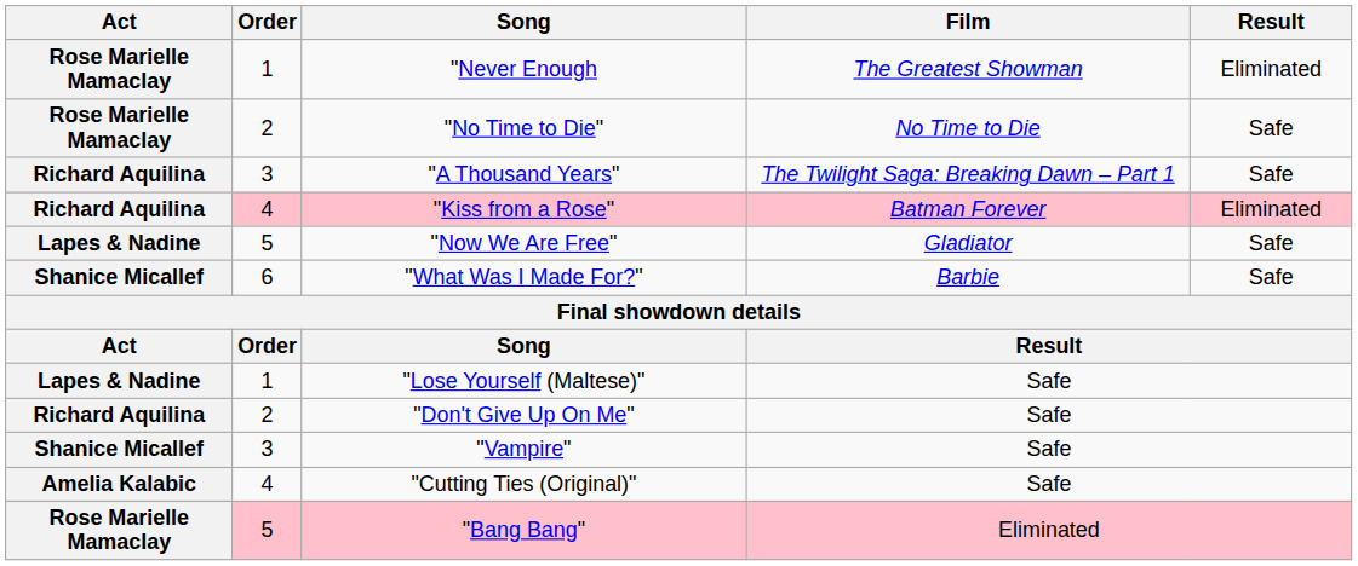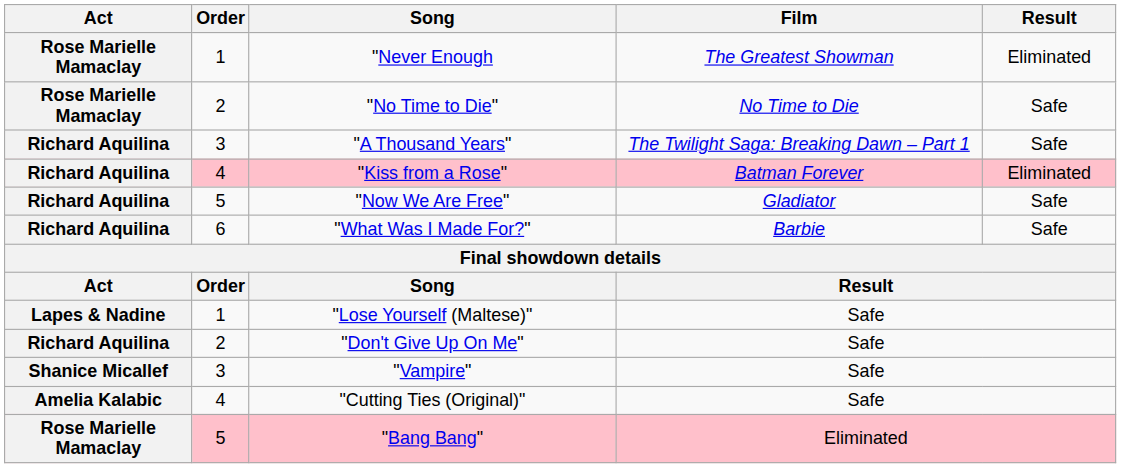 <table class="wikitable plainrowheaders" style="text-align:center;">
 <tr>
 <th scope="col" style="width:10em;">Act</th>
 <th scope="col">Order</th>
 <th scope="col" style="width:20em;">Song</th>
 <th scope="col" style="width:20em;">Film</th>
 <th scope="col" style="width:7em;">Result</th>
 </tr>
 <tr>
 <th scope="row">Rose Marielle Mamaclay</th>
 <td>1</td>
 <td>"<a href='#'>Never Enough</a></td>
 <td><em><a href='#'>The Greatest Showman</a></em></td>
 <td>Eliminated</td>
 </tr>
 <tr>
 <th scope="row">Rose Marielle Mamaclay</th>
 <td>2</td>
 <td>"<a href='#'>No Time to Die</a>"</td>
 <td><em><a href='#'>No Time to Die</a></em></td>
 <td>Safe</td>
 </tr>
 <tr>
 <th scope="row">Richard Aquilina</th>
 <td>3</td>
 <td>"<a href='#'>A Thousand Years</a>"</td>
 <td><em><a href='#'>The Twilight Saga: Breaking Dawn – Part 1</a></em></td>
 <td>Safe</td>
 </tr>
 <tr style="background:pink;">
 <th scope="row">Richard Aquilina</th>
 <td>4</td>
 <td>"<a href='#'>Kiss from a Rose</a>"</td>
 <td><em><a href='#'>Batman Forever</a></em></td>
 <td>Eliminated</td>
 </tr>
 <tr>
-<th scope="row">Lapes & Nadine</th>
+<th scope="row">Richard Aquilina</th>
 <td>5</td>
 <td>"<a href='#'>Now We Are Free</a>"</td>
 <td><em><a href='#'>Gladiator</a></em></td>
 <td>Safe</td>
 </tr>
 <tr>
-<th scope="row">Shanice Micallef</th>
+<th scope="row">Richard Aquilina</th>
 <td>6</td>
 <td>"<a href='#'>What Was I Made For?</a>"</td>
 <td><em><a href='#'>Barbie</a></em></td>
 <td>Safe</td>
 </tr>
 <tr>
 <th colspan="5">Final showdown details</th>
 </tr>
 <tr>
 <th scope="col" style="width:10em;">Act</th>
 <th scope="col">Order</th>
 <th scope="col">Song</th>
 <th scope="col" colspan="2" style="width:6em;">Result</th>
 </tr>
 <tr>
 <th scope="row">Lapes & Nadine</th>
 <td>1</td>
 <td>"<a href='#'>Lose Yourself</a> (Maltese)"</td>
 <td colspan="2">Safe</td>
 </tr>
 <tr>
 <th scope="row">Richard Aquilina</th>
 <td>2</td>
 <td>"<a href='#'>Don't Give Up On Me</a>"</td>
 <td colspan="2">Safe</td>
 </tr>
 <tr>
 <th scope="row">Shanice Micallef</th>
 <td>3</td>
 <td>"<a href='#'>Vampire</a>"</td>
 <td colspan="2">Safe</td>
 </tr>
 <tr>
 <th scope="row">Amelia Kalabic</th>
 <td>4</td>
 <td>"Cutting Ties (Original)"</td>
 <td colspan="2">Safe</td>
 </tr>
 <tr style="background:pink;">
 <th scope="row">Rose Marielle Mamaclay</th>
 <td>5</td>
 <td>"<a href='#'>Bang Bang</a>"</td>
 <td colspan="2">Eliminated</td>
 </tr>
 </table>
